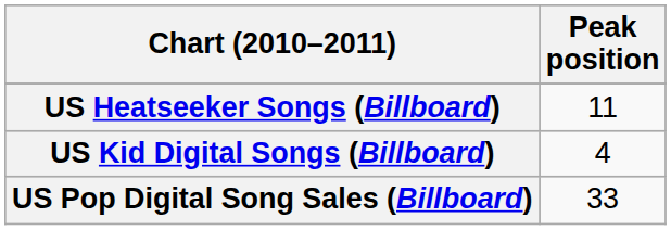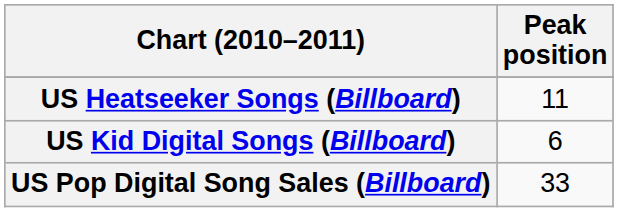 <table class="wikitable sortable plainrowheaders" style="text-align:center">
 <tr>
 <th>Chart (2010–2011)</th>
 <th>Peak<br>position</th>
 </tr>
 <tr>
 </tr>
 <tr>
 <th scope="row">US <a href='#'>Heatseeker Songs</a> (<a href='#'><em>Billboard</em></a>)</th>
 <td>11</td>
 </tr>
 <tr>
 <th scope="row">US <a href='#'>Kid Digital Songs</a> (<a href='#'><em>Billboard</em></a>)</th>
-<td>4</td>
+<td>6</td>
 </tr>
 <tr>
 <th scope="row">US Pop Digital Song Sales (<em><a href='#'>Billboard</a></em>)</th>
 <td>33</td>
 </tr>
 </table>
